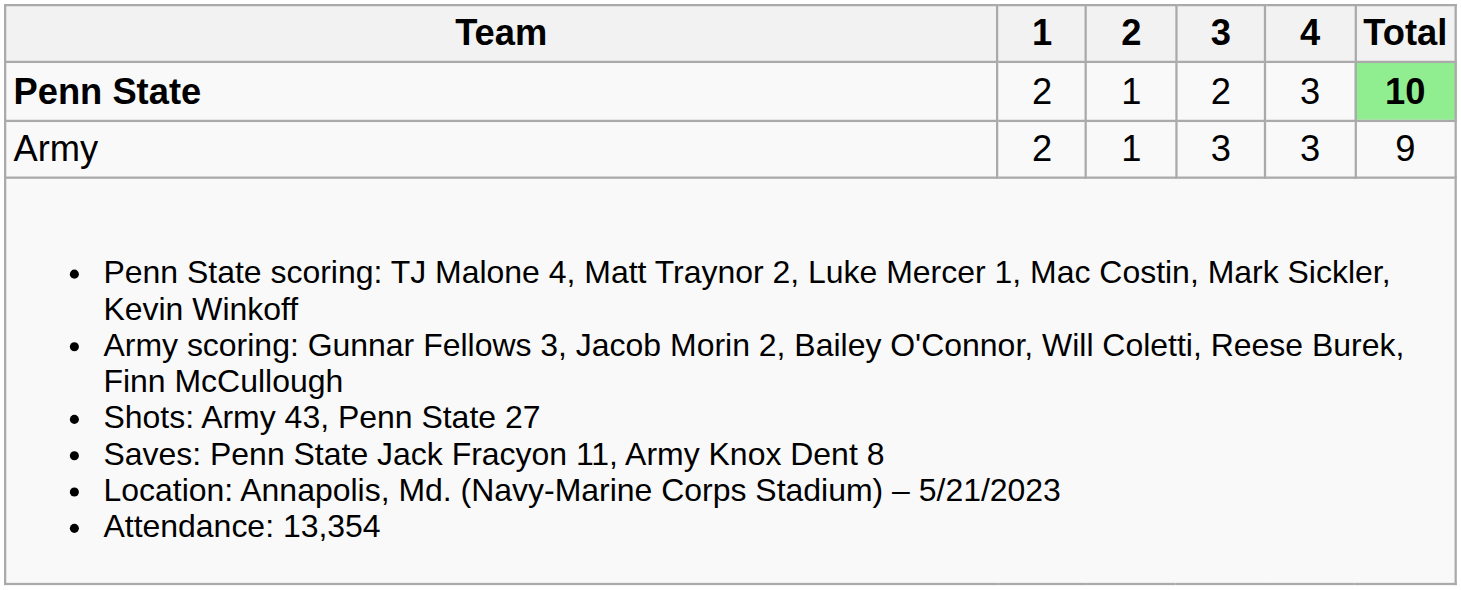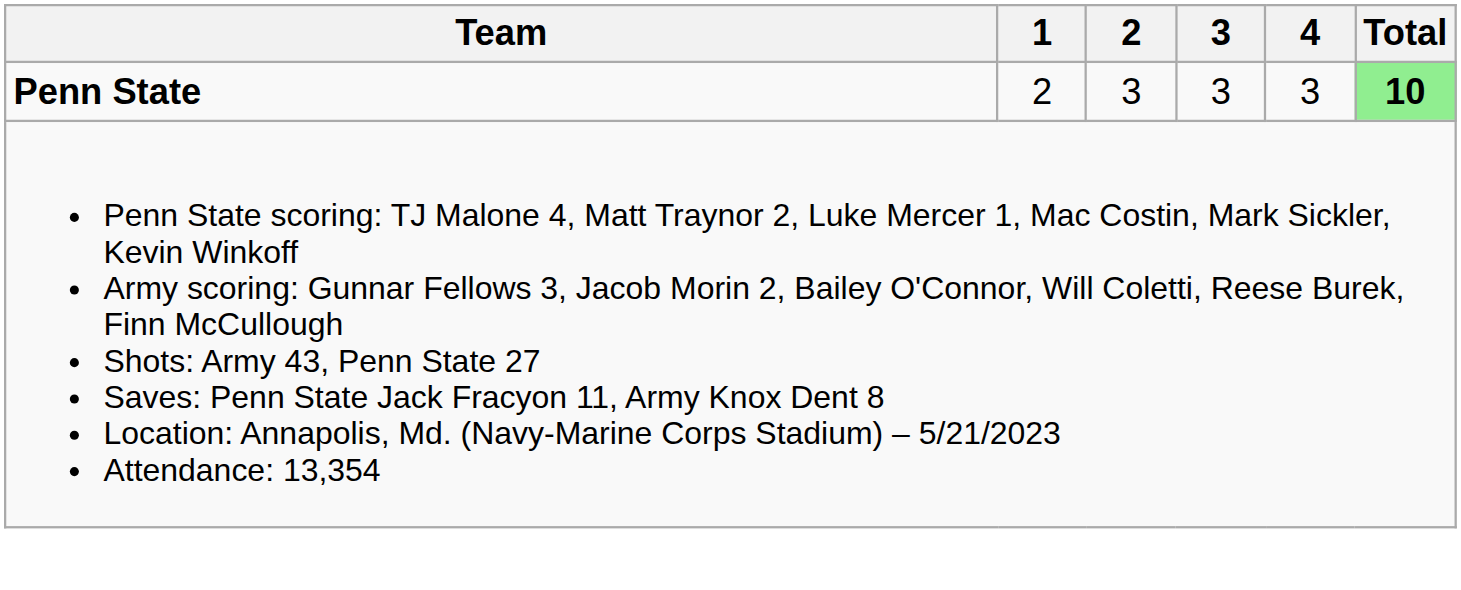 <table class="wikitable" style="text-align:center; max-width:40em">
 <tr>
 <th>Team</th>
 <th style="width:2em">1</th>
 <th style="width:2em">2</th>
 <th style="width:2em">3</th>
 <th style="width:2em">4</th>
 <th style="width:2em">Total</th>
 </tr>
 <tr>
 <td style="text-align:left"><strong>Penn State</strong></td>
 <td>2</td>
-<td>1</td>
-<td>2</td>
+<td>3</td>
+<td>3</td>
 <td>3</td>
 <td style="background: lightgreen;"><strong>10</strong></td>
-</tr>
-<tr>
-<td style="text-align:left">Army</td>
-<td>2</td>
-<td>1</td>
-<td>3</td>
-<td>3</td>
-<td>9</td>
 </tr>
 <tr>
 <td colspan=6 style="text-align:left; font-size:88%;"><br><ul><li>Penn State scoring: TJ Malone 4, Matt Traynor 2, Luke Mercer 1, Mac Costin, Mark Sickler, Kevin Winkoff</li><li>Army scoring: Gunnar Fellows 3, Jacob Morin 2, Bailey O'Connor, Will Coletti, Reese Burek, Finn McCullough</li><li>Shots: Army 43, Penn State 27</li><li>Saves: Penn State Jack Fracyon 11, Army Knox Dent 8</li><li>Location: Annapolis, Md. (Navy-Marine Corps Stadium) – 5/21/2023</li><li>Attendance: 13,354</li></ul></td>
 </tr>
 </table>
